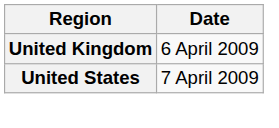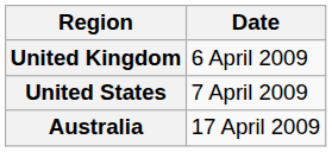 <table class="wikitable plainrowheaders">
 <tr>
 <th scope="col">Region</th>
 <th scope="col">Date</th>
 </tr>
 <tr>
 <th scope="row">United Kingdom</th>
 <td>6 April 2009</td>
 </tr>
 <tr>
 <th scope="row">United States</th>
 <td>7 April 2009</td>
 </tr>
+<tr>
+<th scope="row">Australia</th>
+<td>17 April 2009</td>
+</tr>
 </table>
